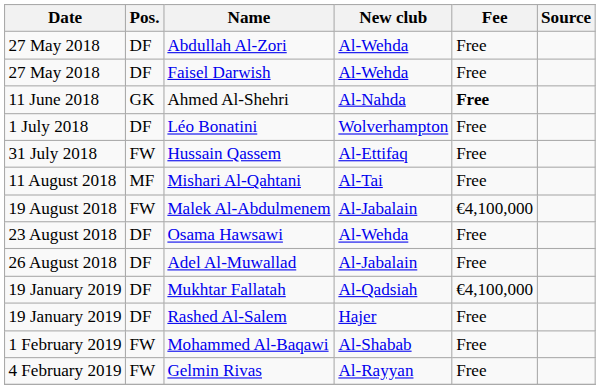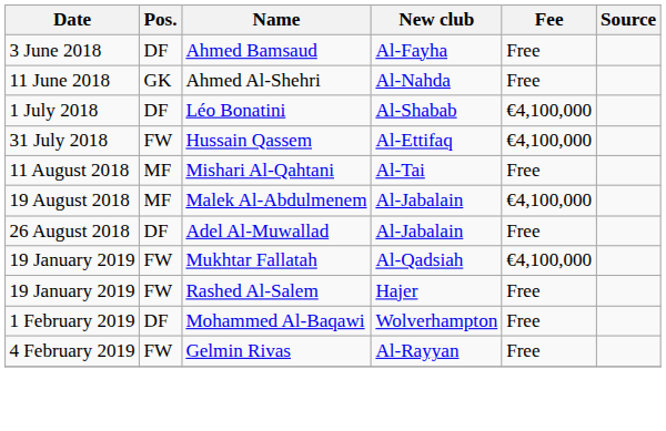 <table class="wikitable" style="text-align:left">
 <tr>
 <th>Date</th>
 <th>Pos.</th>
 <th>Name</th>
 <th>New club</th>
 <th>Fee</th>
 <th>Source</th>
 </tr>
 <tr>
-<td>27 May 2018</td>
+<td>3 June 2018</td>
 <td>DF</td>
-<td> <a href='#'>Abdullah Al-Zori</a></td>
-<td> <a href='#'>Al-Wehda</a></td>
-<td>Free</td>
-<td></td>
-</tr>
-<tr>
-<td>27 May 2018</td>
-<td>DF</td>
-<td> <a href='#'>Faisel Darwish</a></td>
-<td> <a href='#'>Al-Wehda</a></td>
+<td> <a href='#'>Ahmed Bamsaud</a></td>
+<td> <a href='#'>Al-Fayha</a></td>
 <td>Free</td>
 <td></td>
 </tr>
 <tr>
 <td>11 June 2018</td>
 <td>GK</td>
 <td> Ahmed Al-Shehri</td>
 <td> <a href='#'>Al-Nahda</a></td>
-<td><strong>Free</strong></td>
+<td>Free</td>
 <td></td>
 </tr>
 <tr>
 <td>1 July 2018</td>
 <td>DF</td>
 <td> <a href='#'>Léo Bonatini</a></td>
-<td> <a href='#'>Wolverhampton</a></td>
-<td>Free</td>
+<td> <a href='#'>Al-Shabab</a></td>
+<td>€4,100,000</td>
 <td></td>
 </tr>
 <tr>
 <td>31 July 2018</td>
 <td>FW</td>
 <td> <a href='#'>Hussain Qassem</a></td>
 <td> <a href='#'>Al-Ettifaq</a></td>
-<td>Free</td>
+<td>€4,100,000</td>
 <td></td>
 </tr>
 <tr>
 <td>11 August 2018</td>
 <td>MF</td>
 <td> <a href='#'>Mishari Al-Qahtani</a></td>
 <td> <a href='#'>Al-Tai</a></td>
 <td>Free</td>
 <td></td>
 </tr>
 <tr>
 <td>19 August 2018</td>
-<td>FW</td>
+<td>MF</td>
 <td> <a href='#'>Malek Al-Abdulmenem</a></td>
 <td> <a href='#'>Al-Jabalain</a></td>
 <td>€4,100,000</td>
-<td></td>
-</tr>
-<tr>
-<td>23 August 2018</td>
-<td>DF</td>
-<td> <a href='#'>Osama Hawsawi</a></td>
-<td> <a href='#'>Al-Wehda</a></td>
-<td>Free</td>
 <td></td>
 </tr>
 <tr>
 <td>26 August 2018</td>
 <td>DF</td>
 <td> <a href='#'>Adel Al-Muwallad</a></td>
 <td> <a href='#'>Al-Jabalain</a></td>
 <td>Free</td>
 <td></td>
 </tr>
 <tr>
 <td>19 January 2019</td>
-<td>DF</td>
+<td>FW</td>
 <td> <a href='#'>Mukhtar Fallatah</a></td>
 <td> <a href='#'>Al-Qadsiah</a></td>
 <td>€4,100,000</td>
 <td></td>
 </tr>
 <tr>
 <td>19 January 2019</td>
-<td>DF</td>
+<td>FW</td>
 <td> <a href='#'>Rashed Al-Salem</a></td>
 <td> <a href='#'>Hajer</a></td>
 <td>Free</td>
 <td></td>
 </tr>
 <tr>
 <td>1 February 2019</td>
-<td>FW</td>
+<td>DF</td>
 <td> <a href='#'>Mohammed Al-Baqawi</a></td>
-<td> <a href='#'>Al-Shabab</a></td>
+<td> <a href='#'>Wolverhampton</a></td>
 <td>Free</td>
 <td></td>
 </tr>
 <tr>
 <td>4 February 2019</td>
 <td>FW</td>
 <td> <a href='#'>Gelmin Rivas</a></td>
 <td> <a href='#'>Al-Rayyan</a></td>
 <td>Free</td>
 <td></td>
 </tr>
 <tr>
 </tr>
 </table>
